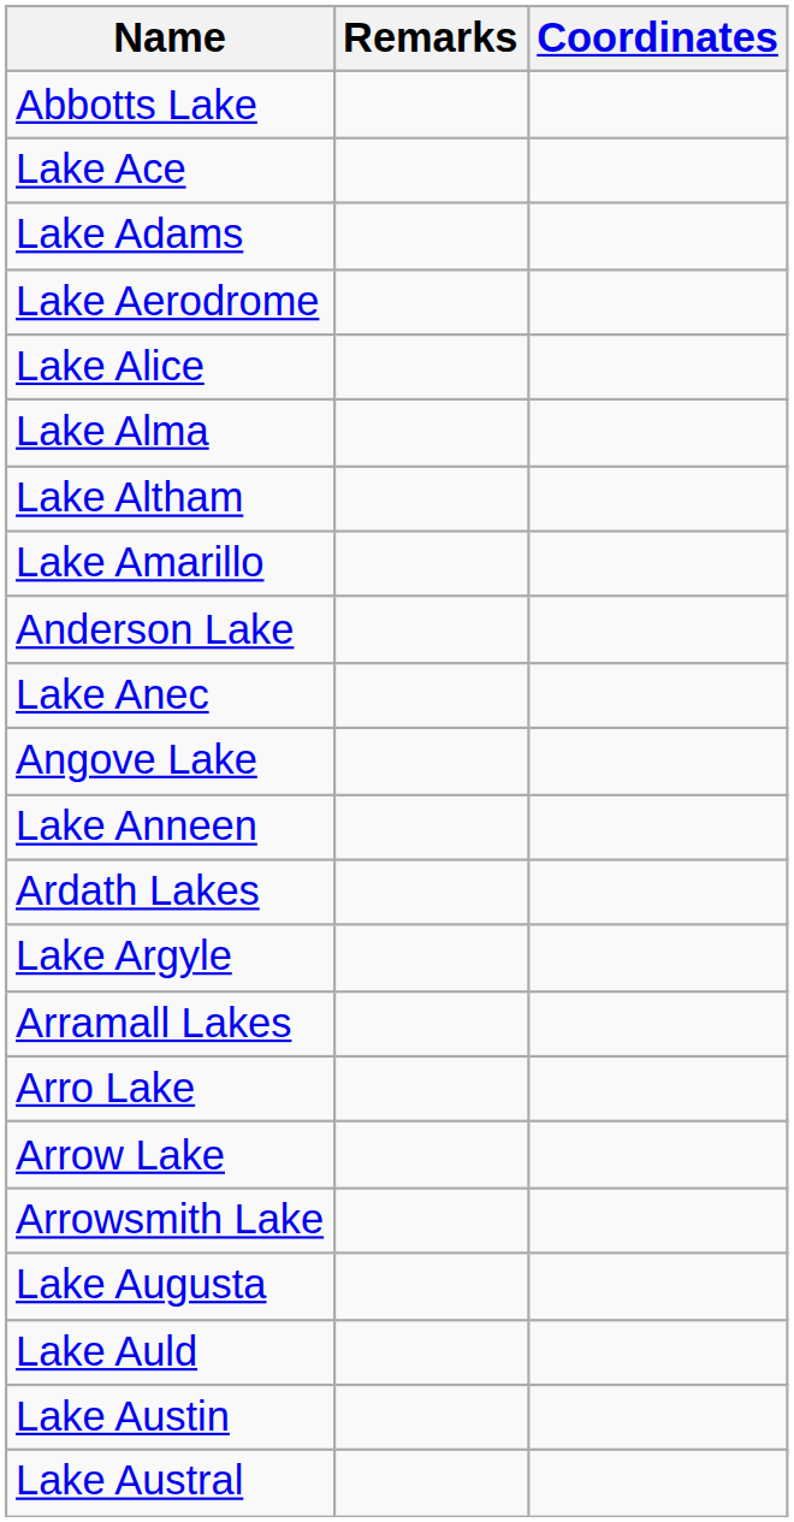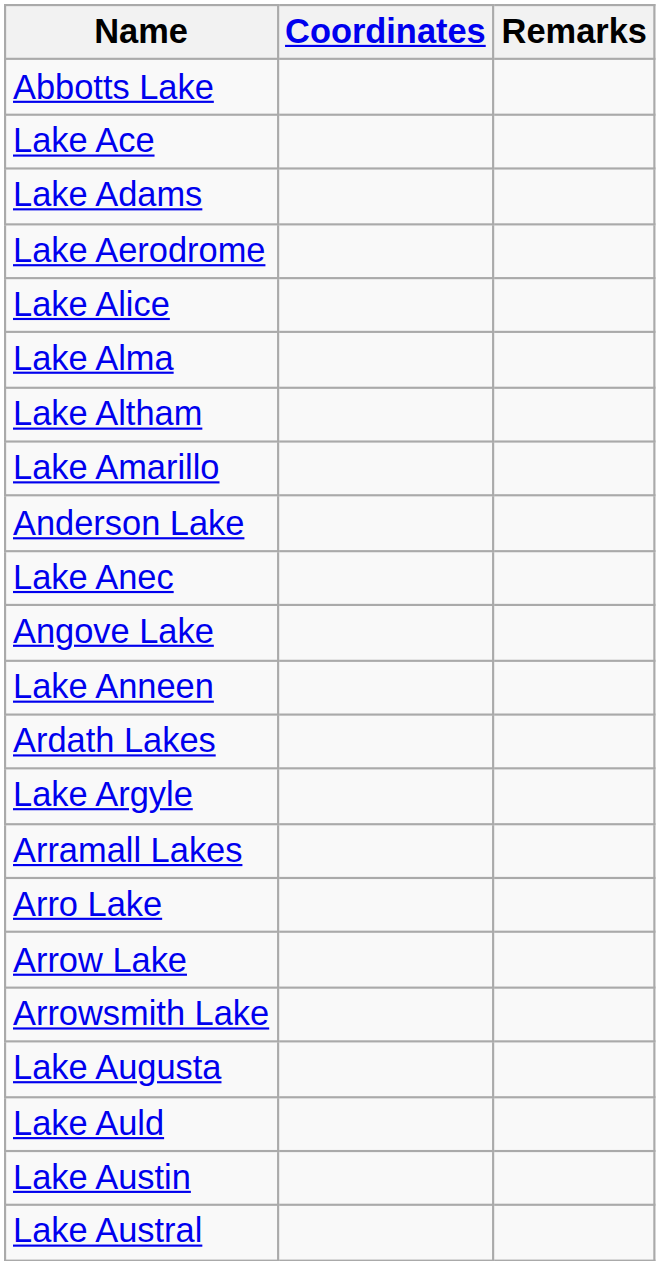 <table class="wikitable">
 <tr>
 <th>Name</th>
+<th><a href='#'>Coordinates</a></th>
 <th>Remarks</th>
-<th><a href='#'>Coordinates</a></th>
 </tr>
 <tr>
 <td><a href='#'>Abbotts Lake</a></td>
 <td></td>
 <td></td>
 </tr>
 <tr>
 <td><a href='#'>Lake Ace</a></td>
 <td></td>
 <td></td>
 </tr>
 <tr>
 <td><a href='#'>Lake Adams</a></td>
 <td></td>
 <td></td>
 </tr>
 <tr>
 <td><a href='#'>Lake Aerodrome</a></td>
 <td></td>
 <td></td>
 </tr>
 <tr>
 <td><a href='#'>Lake Alice</a></td>
 <td></td>
 <td></td>
 </tr>
 <tr>
 <td><a href='#'>Lake Alma</a></td>
 <td></td>
 <td></td>
 </tr>
 <tr>
 <td><a href='#'>Lake Altham</a></td>
 <td></td>
 <td></td>
 </tr>
 <tr>
 <td><a href='#'>Lake Amarillo</a></td>
 <td></td>
 <td></td>
 </tr>
 <tr>
 <td><a href='#'>Anderson Lake</a></td>
 <td></td>
 <td></td>
 </tr>
 <tr>
 <td><a href='#'>Lake Anec</a></td>
 <td></td>
 <td></td>
 </tr>
 <tr>
 <td><a href='#'>Angove Lake</a></td>
 <td></td>
 <td></td>
 </tr>
 <tr>
 <td><a href='#'>Lake Anneen</a></td>
 <td></td>
 <td></td>
 </tr>
 <tr>
 <td><a href='#'>Ardath Lakes</a></td>
 <td></td>
 <td></td>
 </tr>
 <tr>
 <td><a href='#'>Lake Argyle</a></td>
 <td></td>
 <td></td>
 </tr>
 <tr>
 <td><a href='#'>Arramall Lakes</a></td>
 <td></td>
 <td></td>
 </tr>
 <tr>
 <td><a href='#'>Arro Lake</a></td>
 <td></td>
 <td></td>
 </tr>
 <tr>
 <td><a href='#'>Arrow Lake</a></td>
 <td></td>
 <td></td>
 </tr>
 <tr>
 <td><a href='#'>Arrowsmith Lake</a></td>
 <td></td>
 <td></td>
 </tr>
 <tr>
 <td><a href='#'>Lake Augusta</a></td>
 <td></td>
 <td></td>
 </tr>
 <tr>
 <td><a href='#'>Lake Auld</a></td>
 <td></td>
 <td></td>
 </tr>
 <tr>
 <td><a href='#'>Lake Austin</a></td>
 <td></td>
 <td></td>
 </tr>
 <tr>
 <td><a href='#'>Lake Austral</a></td>
 <td></td>
 <td></td>
 </tr>
 </table>
